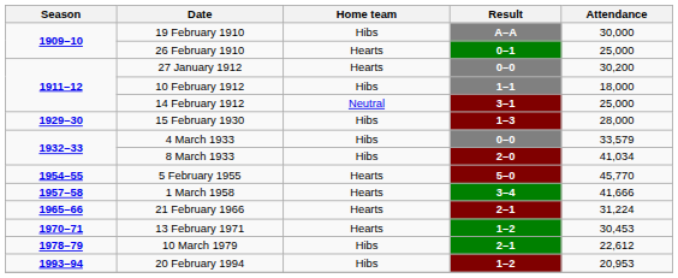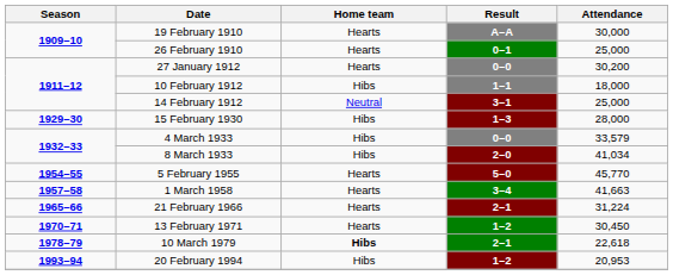 <table class="wikitable" style="text-align: center; width=55%; font-size: 11px">
 <tr>
 <th style="width:10%;">Season</th>
 <th style="width:15%;">Date</th>
 <th style="width:15%;">Home team</th>
 <th style="width:10%;">Result</th>
 <th style="width:10%;">Attendance</th>
 </tr>
 <tr>
 <td rowspan=2><strong><a href='#'>1909–10</a></strong></td>
 <td>19 February 1910</td>
-<td>Hibs</td>
+<td>Hearts</td>
 <td style="background:grey;color:white;"><strong>A–A</strong></td>
 <td>30,000</td>
 </tr>
 <tr>
 <td>26 February 1910</td>
 <td>Hearts</td>
 <td style="background:green;color:white;"><strong>0–1</strong></td>
 <td>25,000</td>
 </tr>
 <tr>
 <td rowspan=3><strong><a href='#'>1911–12</a></strong></td>
 <td>27 January 1912</td>
 <td>Hearts</td>
 <td style="background:grey;color:white;"><strong>0–0</strong></td>
 <td>30,200</td>
 </tr>
 <tr>
 <td>10 February 1912</td>
 <td>Hibs</td>
 <td style="background:grey;color:white;"><strong>1–1</strong></td>
 <td>18,000</td>
 </tr>
 <tr>
 <td>14 February 1912</td>
 <td><a href='#'>Neutral</a></td>
 <td style="background:maroon;color:white;"><strong>3–1</strong></td>
 <td>25,000</td>
 </tr>
 <tr>
 <td><strong><a href='#'>1929–30</a></strong></td>
 <td>15 February 1930</td>
 <td>Hibs</td>
 <td style="background:maroon;color:white;"><strong>1–3</strong></td>
 <td>28,000</td>
 </tr>
 <tr>
 <td rowspan=2><strong><a href='#'>1932–33</a></strong></td>
 <td>4 March 1933</td>
 <td>Hibs</td>
 <td style="background:grey;color:white;"><strong>0–0</strong></td>
 <td>33,579</td>
 </tr>
 <tr>
 <td>8 March 1933</td>
 <td>Hibs</td>
 <td style="background:maroon;color:white;"><strong>2–0</strong></td>
 <td>41,034</td>
 </tr>
 <tr>
 <td><strong><a href='#'>1954–55</a></strong></td>
 <td>5 February 1955</td>
 <td>Hearts</td>
 <td style="background:maroon;color:white;"><strong>5–0</strong></td>
 <td>45,770</td>
 </tr>
 <tr>
 <td><strong><a href='#'>1957–58</a></strong></td>
 <td>1 March 1958</td>
 <td>Hearts</td>
 <td style="background:green;color:white;"><strong>3–4</strong></td>
-<td>41,666</td>
+<td>41,663</td>
 </tr>
 <tr>
 <td><strong><a href='#'>1965–66</a></strong></td>
 <td>21 February 1966</td>
 <td>Hearts</td>
 <td style="background:maroon;color:white;"><strong>2–1</strong></td>
 <td>31,224</td>
 </tr>
 <tr>
 <td><strong><a href='#'>1970–71</a></strong></td>
 <td>13 February 1971</td>
 <td>Hearts</td>
 <td style="background:green;color:white;"><strong>1–2</strong></td>
-<td>30,453</td>
+<td>30,450</td>
 </tr>
 <tr>
 <td><strong><a href='#'>1978–79</a></strong></td>
 <td>10 March 1979</td>
-<td>Hibs</td>
+<td><strong>Hibs</strong></td>
 <td style="background:green;color:white;"><strong>2–1</strong></td>
-<td>22,612</td>
+<td>22,618</td>
 </tr>
 <tr>
 <td><strong><a href='#'>1993–94</a></strong></td>
 <td>20 February 1994</td>
 <td>Hibs</td>
 <td style="background:maroon;color:white;"><strong>1–2</strong></td>
 <td>20,953</td>
 </tr>
 <tr>
 </tr>
 </table>
